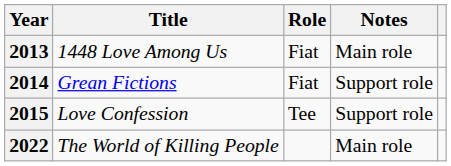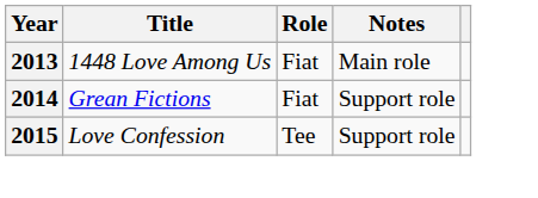 <table class="wikitable sortable">
 <tr>
 <th scope="col">Year</th>
 <th scope="col">Title</th>
 <th scope="col">Role</th>
 <th scope="col" class="unsortable">Notes</th>
 <th scope="col" class="unsortable"></th>
 </tr>
 <tr>
 <th scope="row">2013</th>
 <td><em>1448 Love Among Us</em></td>
 <td>Fiat</td>
 <td>Main role</td>
 <td style="text-align: center;"></td>
 </tr>
 <tr>
 <th scope="row">2014</th>
 <td><em><a href='#'>Grean Fictions</a></em></td>
 <td>Fiat</td>
 <td>Support role</td>
 <td style="text-align: center;"></td>
 </tr>
 <tr>
 <th scope="row">2015</th>
 <td><em>Love Confession</em></td>
 <td>Tee</td>
 <td>Support role</td>
 <td style="text-align: center;"></td>
 </tr>
-<tr>
-<th scope="row">2022</th>
-<td><em>The World of Killing People</em></td>
-<td></td>
-<td>Main role</td>
-<td></td>
-</tr>
 </table>
